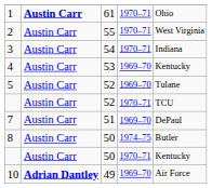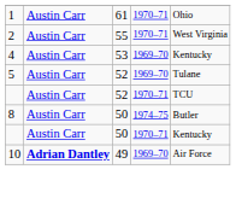 <table class="wikitable">
 <tr>
 </tr>
 <tr>
 <td>1</td>
-<td><strong><a href='#'>Austin Carr</a></strong></td>
+<td><a href='#'>Austin Carr</a></td>
 <td>61</td>
 <td style="font-size:80%;"><a href='#'>1970–71</a></td>
 <td style="font-size:80%;">Ohio</td>
 </tr>
 <tr>
 <td>2</td>
 <td><a href='#'>Austin Carr</a></td>
 <td>55</td>
 <td style="font-size:80%;"><a href='#'>1970–71</a></td>
 <td style="font-size:80%;">West Virginia</td>
-</tr>
-<tr>
-<td>3</td>
-<td><a href='#'>Austin Carr</a></td>
-<td>54</td>
-<td style="font-size:80%;"><a href='#'>1970–71</a></td>
-<td style="font-size:80%;">Indiana</td>
 </tr>
 <tr>
 <td>4</td>
 <td><a href='#'>Austin Carr</a></td>
 <td>53</td>
 <td style="font-size:80%;"><a href='#'>1969–70</a></td>
 <td style="font-size:80%;">Kentucky</td>
 </tr>
 <tr>
 <td>5</td>
 <td><a href='#'>Austin Carr</a></td>
 <td>52</td>
 <td style="font-size:80%;"><a href='#'>1969–70</a></td>
 <td style="font-size:80%;">Tulane</td>
 </tr>
 <tr>
 <td></td>
 <td><a href='#'>Austin Carr</a></td>
 <td>52</td>
 <td style="font-size:80%;"><a href='#'>1970–71</a></td>
 <td style="font-size:80%;">TCU</td>
 </tr>
 <tr>
-<td>7</td>
-<td><a href='#'>Austin Carr</a></td>
-<td>51</td>
-<td style="font-size:80%;"><a href='#'>1969–70</a></td>
-<td style="font-size:80%;">DePaul</td>
-</tr>
-<tr>
 <td>8</td>
 <td><a href='#'>Austin Carr</a></td>
 <td>50</td>
 <td style="font-size:80%;"><a href='#'>1974–75</a></td>
 <td style="font-size:80%;">Butler</td>
 </tr>
 <tr>
 <td></td>
 <td><a href='#'>Austin Carr</a></td>
 <td>50</td>
 <td style="font-size:80%;"><a href='#'>1970–71</a></td>
 <td style="font-size:80%;">Kentucky</td>
 </tr>
 <tr>
 <td>10</td>
 <td><strong><a href='#'>Adrian Dantley</a></strong></td>
 <td>49</td>
 <td style="font-size:80%;"><a href='#'>1969–70</a></td>
 <td style="font-size:80%;">Air Force</td>
 </tr>
 </table>
